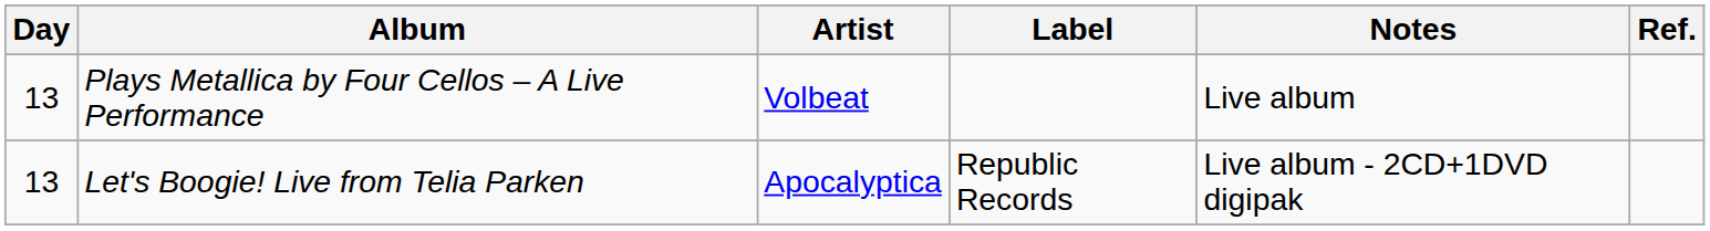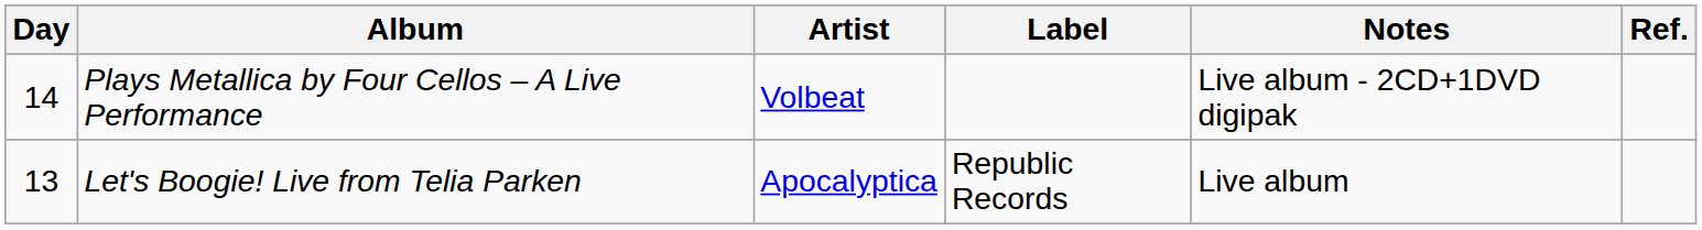 <table class="wikitable">
 <tr>
 <th>Day</th>
 <th>Album</th>
 <th>Artist</th>
 <th>Label</th>
 <th>Notes</th>
 <th>Ref.</th>
 </tr>
 <tr>
-<td rowspan="1" style="text-align:center;">13</td>
+<td rowspan="1" style="text-align:center;">14</td>
 <td><em>Plays Metallica by Four Cellos – A Live Performance</em></td>
 <td><a href='#'>Volbeat</a></td>
 <td></td>
-<td>Live album</td>
+<td>Live album - 2CD+1DVD digipak</td>
 <td style="text-align:center;"></td>
 </tr>
 <tr>
 <td rowspan="1" style="text-align:center;">13</td>
 <td><em>Let's Boogie! Live from Telia Parken</em></td>
 <td><a href='#'>Apocalyptica</a></td>
 <td>Republic Records</td>
-<td>Live album - 2CD+1DVD digipak</td>
+<td>Live album</td>
 <td style="text-align:center;"></td>
 </tr>
 </table>
